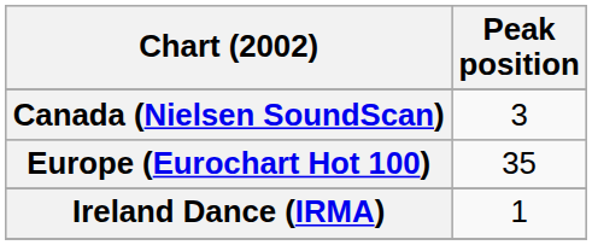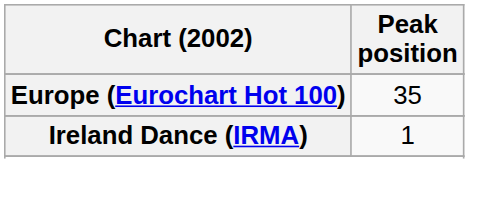 <table class="wikitable sortable plainrowheaders" style="text-align:center">
 <tr>
 <th>Chart (2002)</th>
 <th>Peak<br>position</th>
 </tr>
 <tr>
 </tr>
 <tr>
 </tr>
 <tr>
 </tr>
 <tr>
-</tr>
-<tr>
-<th scope="row">Canada (<a href='#'>Nielsen SoundScan</a>)</th>
-<td>3</td>
 </tr>
 <tr>
 <th scope="row">Europe (<a href='#'>Eurochart Hot 100</a>)</th>
 <td>35</td>
 </tr>
 <tr>
 </tr>
 <tr>
 </tr>
 <tr>
 </tr>
 <tr>
 <th scope="row">Ireland Dance (<a href='#'>IRMA</a>)</th>
 <td>1</td>
 </tr>
 <tr>
 </tr>
 <tr>
 </tr>
 <tr>
 </tr>
 <tr>
 </tr>
 <tr>
 </tr>
 <tr>
 </tr>
 <tr>
 </tr>
 <tr>
 </tr>
 <tr>
 </tr>
 <tr>
 </tr>
 <tr>
 </tr>
 </table>
